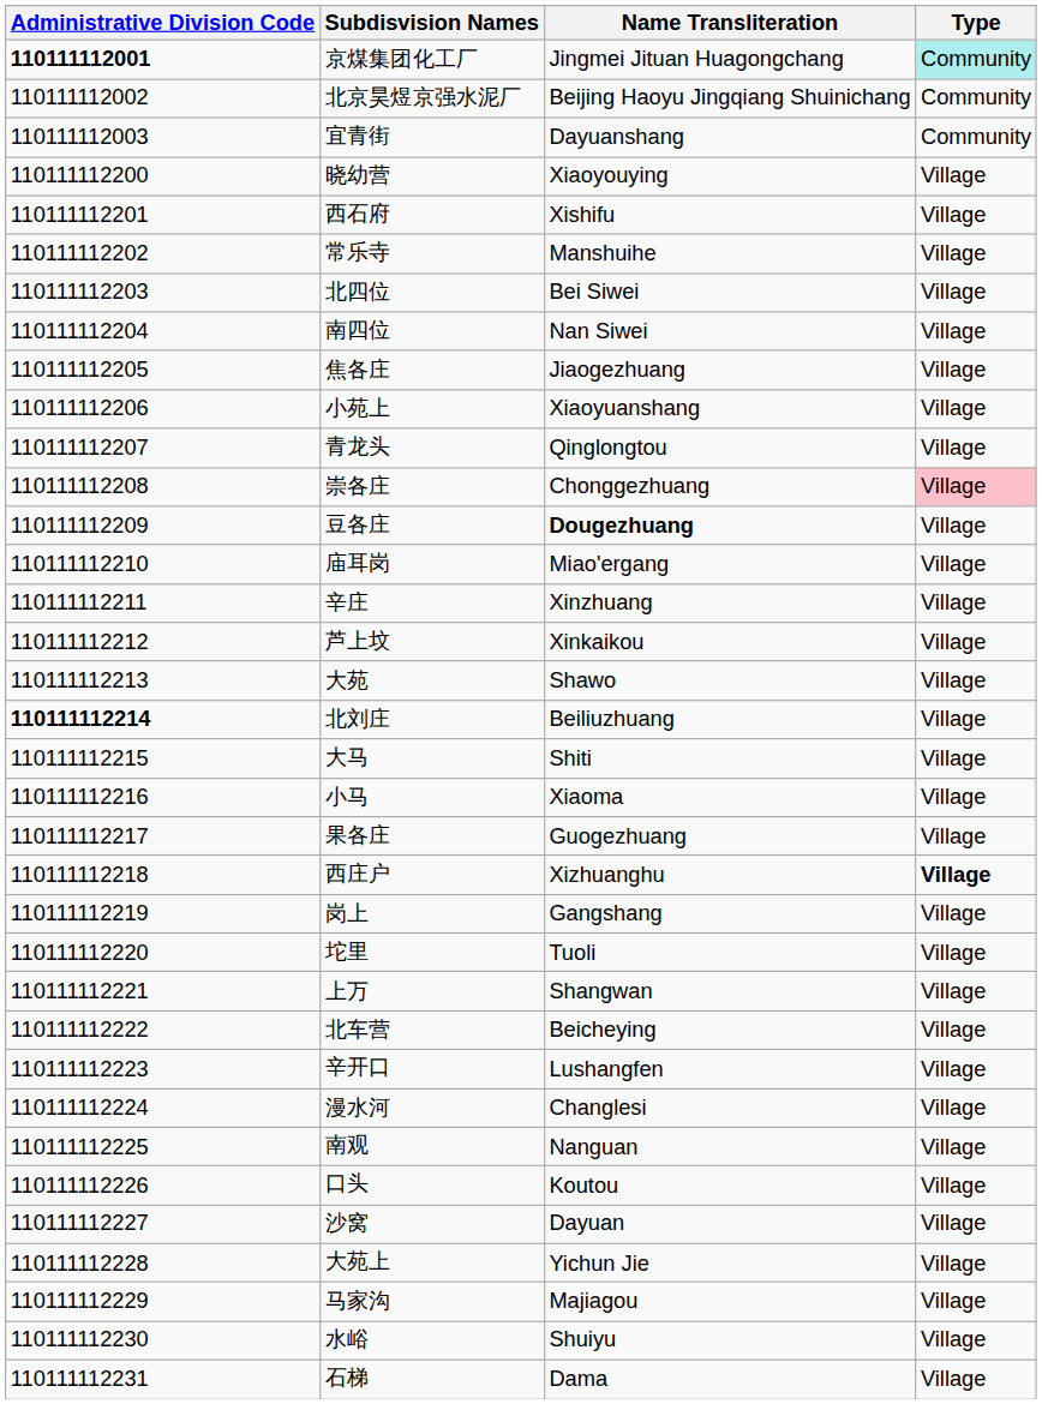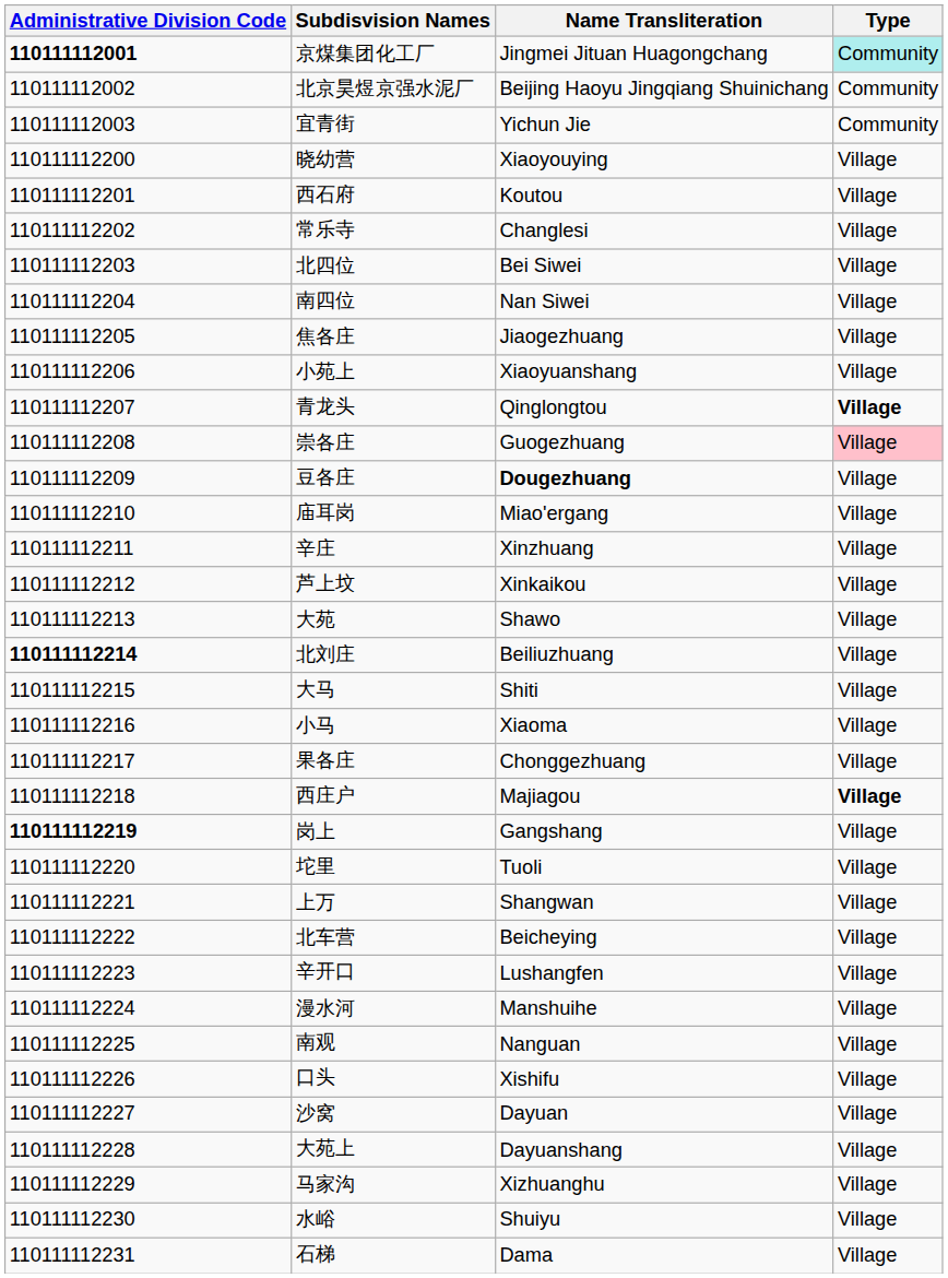 <table class="wikitable sortable">
 <tr>
 <th><a href='#'>Administrative Division Code</a></th>
 <th>Subdisvision Names</th>
 <th>Name Transliteration</th>
 <th>Type</th>
 </tr>
 <tr>
 <td><strong>110111112001</strong></td>
 <td>京煤集团化工厂</td>
 <td>Jingmei Jituan Huagongchang</td>
 <td style="background: paleturquoise;">Community</td>
 </tr>
 <tr>
 <td>110111112002</td>
 <td>北京昊煜京强水泥厂</td>
 <td>Beijing Haoyu Jingqiang Shuinichang</td>
 <td>Community</td>
 </tr>
 <tr>
 <td>110111112003</td>
 <td>宜青街</td>
-<td>Dayuanshang</td>
+<td>Yichun Jie</td>
 <td>Community</td>
 </tr>
 <tr>
 <td>110111112200</td>
 <td>晓幼营</td>
 <td>Xiaoyouying</td>
 <td>Village</td>
 </tr>
 <tr>
 <td>110111112201</td>
 <td>西石府</td>
-<td>Xishifu</td>
+<td>Koutou</td>
 <td>Village</td>
 </tr>
 <tr>
 <td>110111112202</td>
 <td>常乐寺</td>
-<td>Manshuihe</td>
+<td>Changlesi</td>
 <td>Village</td>
 </tr>
 <tr>
 <td>110111112203</td>
 <td>北四位</td>
 <td>Bei Siwei</td>
 <td>Village</td>
 </tr>
 <tr>
 <td>110111112204</td>
 <td>南四位</td>
 <td>Nan Siwei</td>
 <td>Village</td>
 </tr>
 <tr>
 <td>110111112205</td>
 <td>焦各庄</td>
 <td>Jiaogezhuang</td>
 <td>Village</td>
 </tr>
 <tr>
 <td>110111112206</td>
 <td>小苑上</td>
 <td>Xiaoyuanshang</td>
 <td>Village</td>
 </tr>
 <tr>
 <td>110111112207</td>
 <td>青龙头</td>
 <td>Qinglongtou</td>
-<td>Village</td>
+<td><strong>Village</strong></td>
 </tr>
 <tr>
 <td>110111112208</td>
 <td>崇各庄</td>
-<td>Chonggezhuang</td>
+<td>Guogezhuang</td>
 <td style="background: pink;">Village</td>
 </tr>
 <tr>
 <td>110111112209</td>
 <td>豆各庄</td>
 <td><strong>Dougezhuang</strong></td>
 <td>Village</td>
 </tr>
 <tr>
 <td>110111112210</td>
 <td>庙耳岗</td>
 <td>Miao'ergang</td>
 <td>Village</td>
 </tr>
 <tr>
 <td>110111112211</td>
 <td>辛庄</td>
 <td>Xinzhuang</td>
 <td>Village</td>
 </tr>
 <tr>
 <td>110111112212</td>
 <td>芦上坟</td>
 <td>Xinkaikou</td>
 <td>Village</td>
 </tr>
 <tr>
 <td>110111112213</td>
 <td>大苑</td>
 <td>Shawo</td>
 <td>Village</td>
 </tr>
 <tr>
 <td><strong>110111112214</strong></td>
 <td>北刘庄</td>
 <td>Beiliuzhuang</td>
 <td>Village</td>
 </tr>
 <tr>
 <td>110111112215</td>
 <td>大马</td>
 <td>Shiti</td>
 <td>Village</td>
 </tr>
 <tr>
 <td>110111112216</td>
 <td>小马</td>
 <td>Xiaoma</td>
 <td>Village</td>
 </tr>
 <tr>
 <td>110111112217</td>
 <td>果各庄</td>
-<td>Guogezhuang</td>
+<td>Chonggezhuang</td>
 <td>Village</td>
 </tr>
 <tr>
 <td>110111112218</td>
 <td>西庄户</td>
-<td>Xizhuanghu</td>
+<td>Majiagou</td>
 <td><strong>Village</strong></td>
 </tr>
 <tr>
-<td>110111112219</td>
+<td><strong>110111112219</strong></td>
 <td>岗上</td>
 <td>Gangshang</td>
 <td>Village</td>
 </tr>
 <tr>
 <td>110111112220</td>
 <td>坨里</td>
 <td>Tuoli</td>
 <td>Village</td>
 </tr>
 <tr>
 <td>110111112221</td>
 <td>上万</td>
 <td>Shangwan</td>
 <td>Village</td>
 </tr>
 <tr>
 <td>110111112222</td>
 <td>北车营</td>
 <td>Beicheying</td>
 <td>Village</td>
 </tr>
 <tr>
 <td>110111112223</td>
 <td>辛开口</td>
 <td>Lushangfen</td>
 <td>Village</td>
 </tr>
 <tr>
 <td>110111112224</td>
 <td>漫水河</td>
-<td>Changlesi</td>
+<td>Manshuihe</td>
 <td>Village</td>
 </tr>
 <tr>
 <td>110111112225</td>
 <td>南观</td>
 <td>Nanguan</td>
 <td>Village</td>
 </tr>
 <tr>
 <td>110111112226</td>
 <td>口头</td>
-<td>Koutou</td>
+<td>Xishifu</td>
 <td>Village</td>
 </tr>
 <tr>
 <td>110111112227</td>
 <td>沙窝</td>
 <td>Dayuan</td>
 <td>Village</td>
 </tr>
 <tr>
 <td>110111112228</td>
 <td>大苑上</td>
-<td>Yichun Jie</td>
+<td>Dayuanshang</td>
 <td>Village</td>
 </tr>
 <tr>
 <td>110111112229</td>
 <td>马家沟</td>
-<td>Majiagou</td>
+<td>Xizhuanghu</td>
 <td>Village</td>
 </tr>
 <tr>
 <td>110111112230</td>
 <td>水峪</td>
 <td>Shuiyu</td>
 <td>Village</td>
 </tr>
 <tr>
 <td>110111112231</td>
 <td>石梯</td>
 <td>Dama</td>
 <td>Village</td>
 </tr>
 </table>
